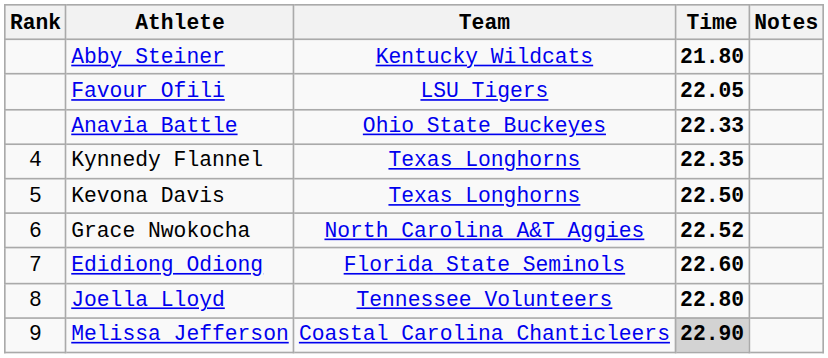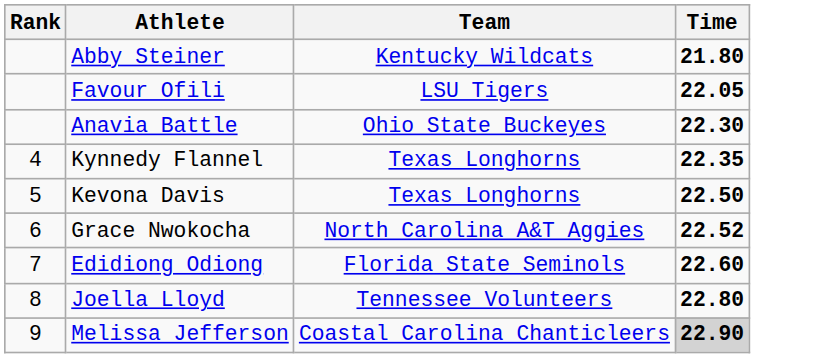 <table class="wikitable sortable" style="text-align:center">
 <tr>
 <th>Rank</th>
 <th>Athlete</th>
 <th>Team</th>
 <th>Time</th>
-<th>Notes</th>
 </tr>
 <tr>
 <td></td>
 <td align=left> <a href='#'>Abby Steiner</a></td>
 <td><a href='#'>Kentucky Wildcats</a></td>
 <td><strong>21.80</strong></td>
-<td></td>
 </tr>
 <tr>
 <td></td>
 <td align=left> <a href='#'>Favour Ofili</a></td>
 <td><a href='#'>LSU Tigers</a></td>
 <td><strong>22.05</strong></td>
-<td></td>
 </tr>
 <tr>
 <td></td>
 <td align=left> <a href='#'>Anavia Battle</a></td>
 <td><a href='#'>Ohio State Buckeyes</a></td>
-<td><strong>22.33</strong></td>
-<td></td>
+<td><strong>22.30</strong></td>
 </tr>
 <tr>
 <td>4</td>
 <td align=left> Kynnedy Flannel</td>
 <td><a href='#'>Texas Longhorns</a></td>
 <td><strong>22.35</strong></td>
-<td></td>
 </tr>
 <tr>
 <td>5</td>
 <td align=left> Kevona Davis</td>
 <td><a href='#'>Texas Longhorns</a></td>
 <td><strong>22.50</strong></td>
-<td></td>
 </tr>
 <tr>
 <td>6</td>
 <td align=left> Grace Nwokocha</td>
 <td><a href='#'>North Carolina A&T Aggies</a></td>
 <td><strong>22.52</strong></td>
-<td></td>
 </tr>
 <tr>
 <td>7</td>
 <td align=left> <a href='#'>Edidiong Odiong</a></td>
 <td><a href='#'>Florida State Seminols</a></td>
 <td><strong>22.60</strong></td>
-<td></td>
 </tr>
 <tr>
 <td>8</td>
 <td align=left> <a href='#'>Joella Lloyd</a></td>
 <td><a href='#'>Tennessee Volunteers</a></td>
 <td><strong>22.80</strong></td>
-<td></td>
 </tr>
 <tr>
 <td>9</td>
 <td> <a href='#'>Melissa Jefferson</a></td>
 <td><a href='#'>Coastal Carolina Chanticleers</a></td>
 <td style="background: lightgrey;"><strong>22.90</strong></td>
-<td></td>
 </tr>
 </table>
